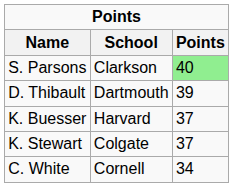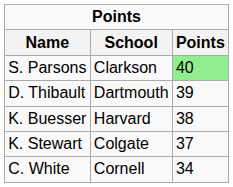 <table class="wikitable">
 <tr>
 <td colspan=3 style="text-align:center;"><strong>Points</strong></td>
 </tr>
 <tr>
 <th>Name</th>
 <th>School</th>
 <th>Points</th>
 </tr>
 <tr>
 <td>S. Parsons</td>
 <td>Clarkson</td>
 <td style="background: lightgreen;">40</td>
 </tr>
 <tr>
 <td>D. Thibault</td>
 <td>Dartmouth</td>
 <td>39</td>
 </tr>
 <tr>
 <td>K. Buesser</td>
 <td>Harvard</td>
-<td>37</td>
+<td>38</td>
 </tr>
 <tr>
 <td>K. Stewart</td>
 <td>Colgate</td>
 <td>37</td>
 </tr>
 <tr>
 <td>C. White</td>
 <td>Cornell</td>
 <td>34</td>
 </tr>
 </table>
